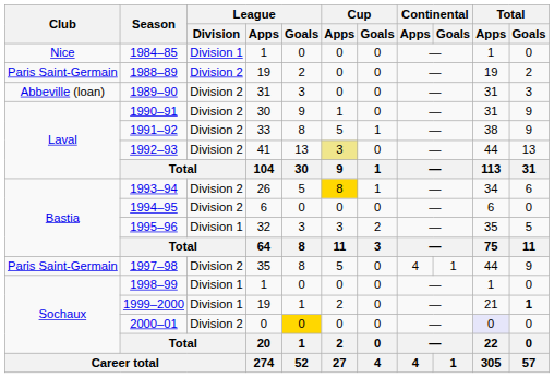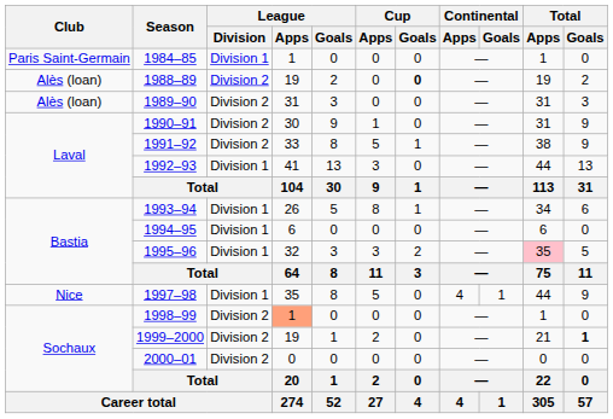 <table class="wikitable" style="text-align:center">
 <tr>
 <th rowspan="2">Club</th>
 <th rowspan="2">Season</th>
 <th colspan="3">League</th>
 <th colspan="2">Cup</th>
 <th colspan="2">Continental</th>
 <th colspan="2">Total</th>
 </tr>
 <tr>
 <th>Division</th>
 <th>Apps</th>
 <th>Goals</th>
 <th>Apps</th>
 <th>Goals</th>
 <th>Apps</th>
 <th>Goals</th>
 <th>Apps</th>
 <th>Goals</th>
 </tr>
 <tr>
-<td><a href='#'>Nice</a></td>
+<td><a href='#'>Paris Saint-Germain</a></td>
 <td><a href='#'>1984–85</a></td>
 <td><a href='#'>Division 1</a></td>
 <td>1</td>
 <td>0</td>
 <td>0</td>
 <td>0</td>
 <td colspan="2">—</td>
 <td>1</td>
 <td>0</td>
 </tr>
 <tr>
-<td><a href='#'>Paris Saint-Germain</a></td>
+<td><a href='#'>Alès</a> (loan)</td>
 <td><a href='#'>1988–89</a></td>
 <td><a href='#'>Division 2</a></td>
 <td>19</td>
 <td>2</td>
 <td>0</td>
-<td>0</td>
+<td><strong>0</strong></td>
 <td colspan="2">—</td>
 <td>19</td>
 <td>2</td>
 </tr>
 <tr>
-<td><a href='#'>Abbeville</a> (loan)</td>
+<td><a href='#'>Alès</a> (loan)</td>
 <td><a href='#'>1989–90</a></td>
 <td>Division 2</td>
 <td>31</td>
 <td>3</td>
 <td>0</td>
 <td>0</td>
 <td colspan="2">—</td>
 <td>31</td>
 <td>3</td>
 </tr>
 <tr>
 <td rowspan="4"><a href='#'>Laval</a></td>
 <td><a href='#'>1990–91</a></td>
 <td>Division 2</td>
 <td>30</td>
 <td>9</td>
 <td>1</td>
 <td>0</td>
 <td colspan="2">—</td>
 <td>31</td>
 <td>9</td>
 </tr>
 <tr>
 <td><a href='#'>1991–92</a></td>
 <td>Division 2</td>
 <td>33</td>
 <td>8</td>
 <td>5</td>
 <td>1</td>
 <td colspan="2">—</td>
 <td>38</td>
 <td>9</td>
 </tr>
 <tr>
 <td><a href='#'>1992–93</a></td>
-<td>Division 2</td>
+<td>Division 1</td>
 <td>41</td>
 <td>13</td>
-<td style="background: khaki;">3</td>
+<td>3</td>
 <td>0</td>
 <td colspan="2">—</td>
 <td>44</td>
 <td>13</td>
 </tr>
 <tr>
 <th colspan="2">Total</th>
 <th>104</th>
 <th>30</th>
 <th>9</th>
 <th>1</th>
 <th colspan="2">—</th>
 <th>113</th>
 <th>31</th>
 </tr>
 <tr>
 <td rowspan="4"><a href='#'>Bastia</a></td>
 <td><a href='#'>1993–94</a></td>
-<td>Division 2</td>
+<td>Division 1</td>
 <td>26</td>
 <td>5</td>
-<td style="background: gold;">8</td>
+<td>8</td>
 <td>1</td>
 <td colspan="2">—</td>
 <td>34</td>
 <td>6</td>
 </tr>
 <tr>
 <td><a href='#'>1994–95</a></td>
-<td>Division 2</td>
+<td>Division 1</td>
 <td>6</td>
 <td>0</td>
 <td>0</td>
 <td>0</td>
 <td colspan="2">—</td>
 <td>6</td>
 <td>0</td>
 </tr>
 <tr>
 <td><a href='#'>1995–96</a></td>
 <td>Division 1</td>
 <td>32</td>
 <td>3</td>
 <td>3</td>
 <td>2</td>
 <td colspan="2">—</td>
-<td>35</td>
+<td style="background: pink;">35</td>
 <td>5</td>
 </tr>
 <tr>
 <th colspan="2">Total</th>
 <th>64</th>
 <th>8</th>
 <th>11</th>
 <th>3</th>
 <th colspan="2">—</th>
 <th>75</th>
 <th>11</th>
 </tr>
 <tr>
-<td><a href='#'>Paris Saint-Germain</a></td>
+<td><a href='#'>Nice</a></td>
 <td><a href='#'>1997–98</a></td>
-<td>Division 2</td>
+<td>Division 1</td>
 <td>35</td>
 <td>8</td>
 <td>5</td>
 <td>0</td>
 <td>4</td>
 <td>1</td>
 <td>44</td>
 <td>9</td>
 </tr>
 <tr>
 <td rowspan="4"><a href='#'>Sochaux</a></td>
 <td><a href='#'>1998–99</a></td>
-<td>Division 1</td>
-<td>1</td>
+<td>Division 2</td>
+<td style="background: lightsalmon;">1</td>
 <td>0</td>
 <td>0</td>
 <td>0</td>
 <td colspan="2">—</td>
 <td>1</td>
 <td>0</td>
 </tr>
 <tr>
 <td><a href='#'>1999–2000</a></td>
-<td>Division 1</td>
+<td>Division 2</td>
 <td>19</td>
 <td>1</td>
 <td>2</td>
 <td>0</td>
 <td colspan="2">—</td>
 <td>21</td>
 <td><strong>1</strong></td>
 </tr>
 <tr>
 <td><a href='#'>2000–01</a></td>
 <td>Division 2</td>
 <td>0</td>
-<td style="background: gold;">0</td>
+<td>0</td>
 <td>0</td>
 <td>0</td>
 <td colspan="2">—</td>
-<td style="background: lavender;">0</td>
+<td>0</td>
 <td>0</td>
 </tr>
 <tr>
 <th colspan="2">Total</th>
 <th>20</th>
 <th>1</th>
 <th>2</th>
 <th>0</th>
 <th colspan="2">—</th>
 <th>22</th>
 <th>0</th>
 </tr>
 <tr>
 <th colspan="3">Career total</th>
 <th>274</th>
 <th>52</th>
 <th>27</th>
 <th>4</th>
 <th>4</th>
 <th>1</th>
 <th>305</th>
 <th>57</th>
 </tr>
 </table>
